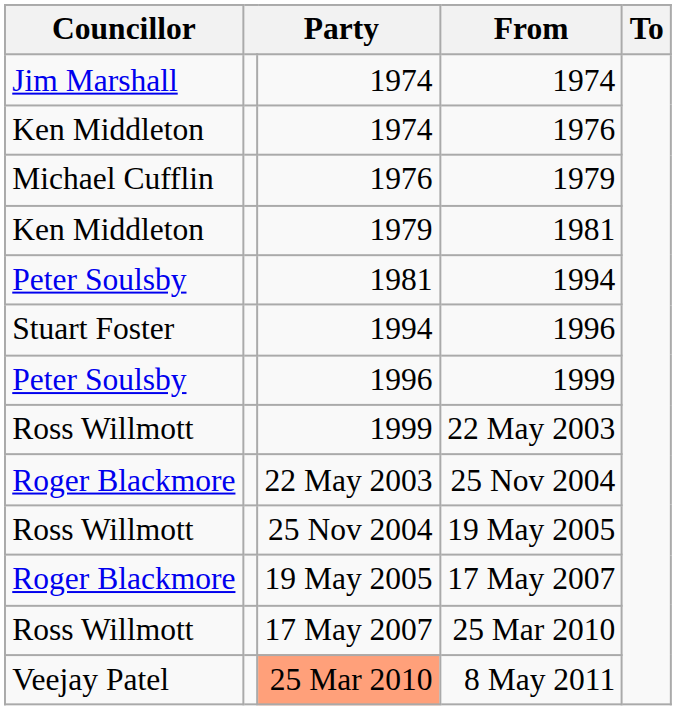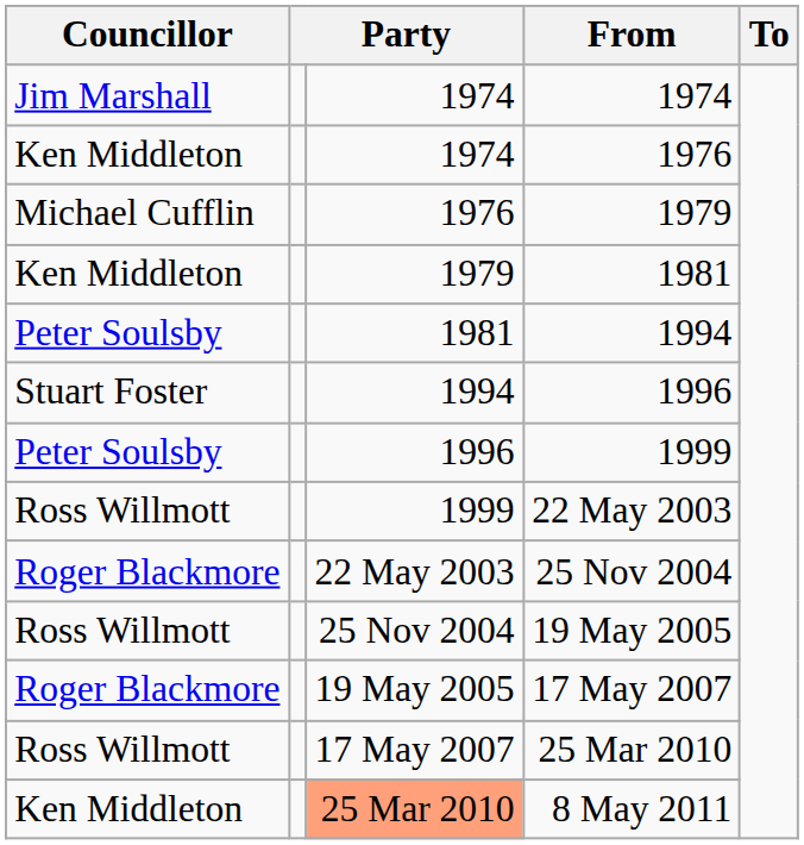 <table class=wikitable>
 <tr>
 <th>Councillor</th>
 <th colspan=2>Party</th>
 <th>From</th>
 <th>To</th>
 </tr>
 <tr>
 <td><a href='#'>Jim Marshall</a></td>
 <td></td>
 <td align=right>1974</td>
 <td align=right>1974</td>
 </tr>
 <tr>
 <td>Ken Middleton</td>
 <td></td>
 <td align=right>1974</td>
 <td align=right>1976</td>
 </tr>
 <tr>
 <td>Michael Cufflin</td>
 <td></td>
 <td align=right>1976</td>
 <td align=right>1979</td>
 </tr>
 <tr>
 <td>Ken Middleton</td>
 <td></td>
 <td align=right>1979</td>
 <td align=right>1981</td>
 </tr>
 <tr>
 <td><a href='#'>Peter Soulsby</a></td>
 <td></td>
 <td align=right>1981</td>
 <td align=right>1994</td>
 </tr>
 <tr>
 <td>Stuart Foster</td>
 <td></td>
 <td align=right>1994</td>
 <td align=right>1996</td>
 </tr>
 <tr>
 <td><a href='#'>Peter Soulsby</a></td>
 <td></td>
 <td align=right>1996</td>
 <td align=right>1999</td>
 </tr>
 <tr>
 <td>Ross Willmott</td>
 <td></td>
 <td align=right>1999</td>
 <td align=right>22 May 2003</td>
 </tr>
 <tr>
 <td><a href='#'>Roger Blackmore</a></td>
 <td></td>
 <td align=right>22 May 2003</td>
 <td align=right>25 Nov 2004</td>
 </tr>
 <tr>
 <td>Ross Willmott</td>
 <td></td>
 <td align=right>25 Nov 2004</td>
 <td align=right>19 May 2005</td>
 </tr>
 <tr>
 <td><a href='#'>Roger Blackmore</a></td>
 <td></td>
 <td align=right>19 May 2005</td>
 <td align=right>17 May 2007</td>
 </tr>
 <tr>
 <td>Ross Willmott</td>
 <td></td>
 <td align=right>17 May 2007</td>
 <td align=right>25 Mar 2010</td>
 </tr>
 <tr>
-<td>Veejay Patel</td>
+<td>Ken Middleton</td>
 <td></td>
 <td align=right style="background: lightsalmon;">25 Mar 2010</td>
 <td align=right>8 May 2011</td>
 </tr>
 </table>
